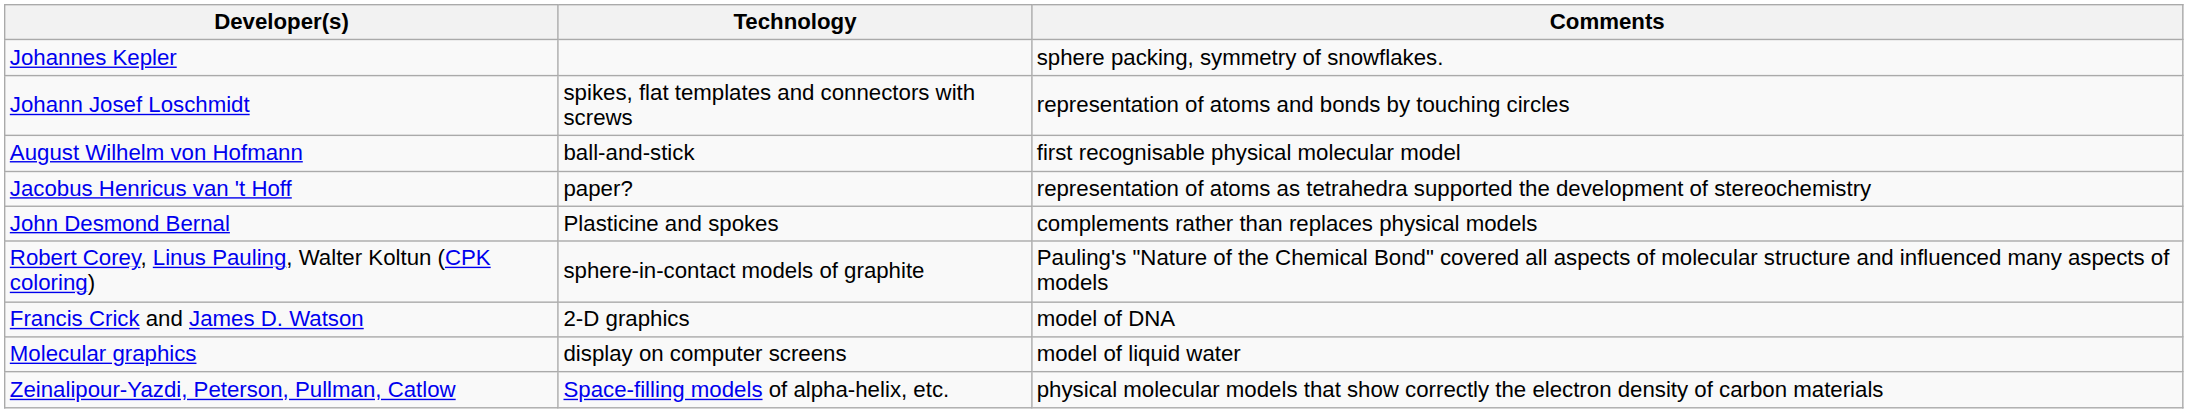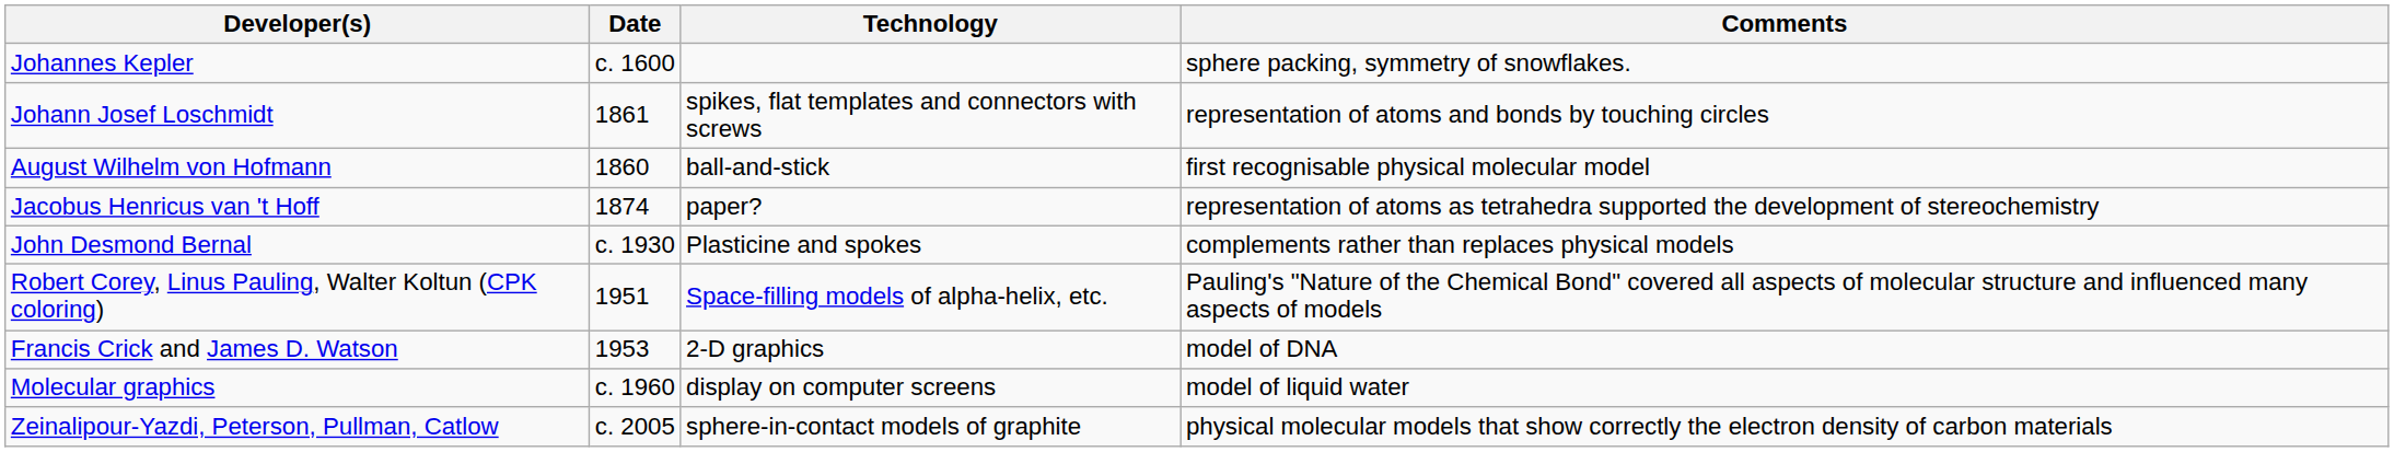 <table class="wikitable">
 <tr>
 <th>Developer(s)</th>
+<th>Date</th>
 <th>Technology</th>
 <th>Comments</th>
 </tr>
 <tr>
 <td><a href='#'>Johannes Kepler</a></td>
+<td>c. 1600</td>
 <td></td>
 <td>sphere packing, symmetry of snowflakes.</td>
 </tr>
 <tr>
 <td><a href='#'>Johann Josef Loschmidt</a></td>
+<td>1861</td>
 <td>spikes, flat templates and connectors with screws</td>
 <td>representation of atoms and bonds by touching circles</td>
 </tr>
 <tr>
 <td><a href='#'>August Wilhelm von Hofmann</a></td>
+<td>1860</td>
 <td>ball-and-stick</td>
 <td>first recognisable physical molecular model</td>
 </tr>
 <tr>
 <td><a href='#'>Jacobus Henricus van 't Hoff</a></td>
+<td>1874</td>
 <td>paper?</td>
 <td>representation of atoms as tetrahedra supported the development of stereochemistry</td>
 </tr>
 <tr>
 <td><a href='#'>John Desmond Bernal</a></td>
+<td>c. 1930</td>
 <td>Plasticine and spokes</td>
 <td>complements rather than replaces physical models</td>
 </tr>
 <tr>
 <td><a href='#'>Robert Corey</a>, <a href='#'>Linus Pauling</a>, Walter Koltun (<a href='#'>CPK coloring</a>)</td>
-<td>sphere-in-contact models of graphite</td>
+<td>1951</td>
+<td><a href='#'>Space-filling models</a> of alpha-helix, etc.</td>
 <td>Pauling's  "Nature of the Chemical Bond" covered all aspects of molecular structure and influenced many aspects of models</td>
 </tr>
 <tr>
 <td><a href='#'>Francis Crick</a> and <a href='#'>James D. Watson</a></td>
+<td>1953</td>
 <td>2-D graphics</td>
 <td>model of DNA</td>
 </tr>
 <tr>
 <td><a href='#'>Molecular graphics</a></td>
+<td>c. 1960</td>
 <td>display on computer screens</td>
 <td>model of liquid water</td>
 </tr>
 <tr>
 <td><a href='#'>Zeinalipour-Yazdi, Peterson, Pullman, Catlow</a></td>
-<td><a href='#'>Space-filling models</a> of alpha-helix, etc.</td>
+<td>c. 2005</td>
+<td>sphere-in-contact models of graphite</td>
 <td>physical molecular models that show correctly the electron density of carbon materials</td>
 </tr>
 </table>
